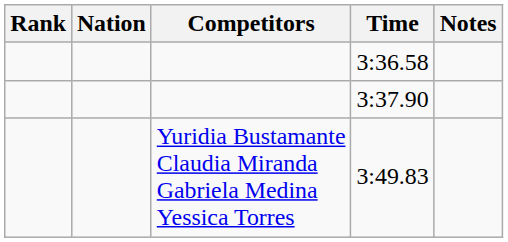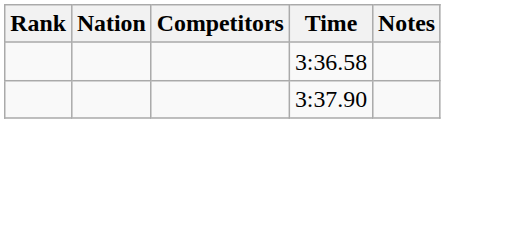 <table class="wikitable sortable" style="text-align:center">
 <tr>
 <th>Rank</th>
 <th>Nation</th>
 <th>Competitors</th>
 <th>Time</th>
 <th>Notes</th>
 </tr>
 <tr>
 <td align=center></td>
 <td align=left></td>
 <td align=left></td>
 <td>3:36.58</td>
 <td></td>
 </tr>
 <tr>
 <td align=center></td>
 <td align=left></td>
 <td align=left></td>
 <td>3:37.90</td>
 <td></td>
 </tr>
-<tr>
-<td align=center></td>
-<td align=left></td>
-<td align=left><a href='#'>Yuridia Bustamante</a><br><a href='#'>Claudia Miranda</a><br><a href='#'>Gabriela Medina</a><br><a href='#'>Yessica Torres</a></td>
-<td>3:49.83</td>
-<td></td>
-</tr>
 </table>
